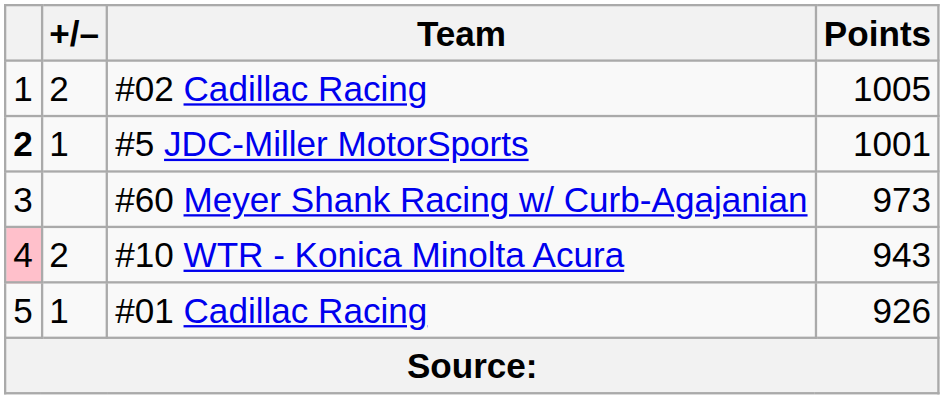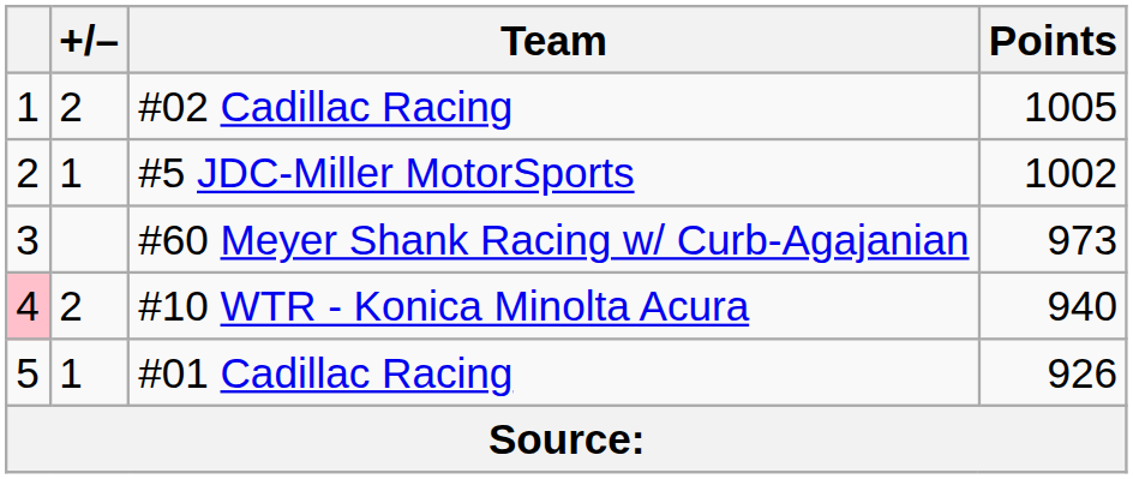 <table class="wikitable" style="font-size: 95%;">
 <tr>
 <th scope="col"></th>
 <th scope="col">+/–</th>
 <th scope="col">Team</th>
 <th scope="col">Points</th>
 </tr>
 <tr>
 <td align=center>1</td>
 <td align="left"> 2</td>
 <td> #02 <a href='#'>Cadillac Racing</a></td>
 <td align=right>1005</td>
 </tr>
 <tr>
-<td align=center><strong>2</strong></td>
+<td align=center>2</td>
 <td align="left"> 1</td>
 <td> #5 <a href='#'>JDC-Miller MotorSports</a></td>
-<td align=right>1001</td>
+<td align=right>1002</td>
 </tr>
 <tr>
 <td align=center>3</td>
 <td align="left"></td>
 <td> #60 <a href='#'>Meyer Shank Racing w/ Curb-Agajanian</a></td>
 <td align=right>973</td>
 </tr>
 <tr>
 <td align=center style="background: pink;">4</td>
 <td align="left"> 2</td>
 <td> #10 <a href='#'>WTR - Konica Minolta Acura</a></td>
-<td align=right>943</td>
+<td align=right>940</td>
 </tr>
 <tr>
 <td align=center>5</td>
 <td align="left"> 1</td>
 <td> #01 <a href='#'>Cadillac Racing</a></td>
 <td align=right>926</td>
 </tr>
 <tr>
 <th colspan=5>Source:</th>
 </tr>
 </table>
